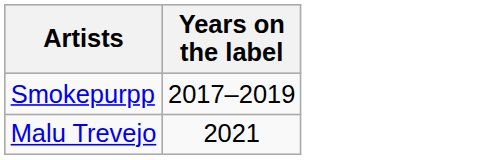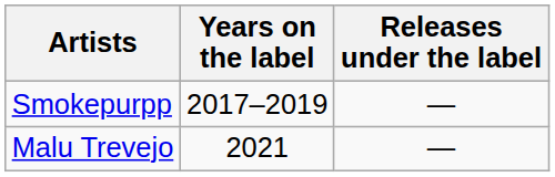 <table class="wikitable sortable">
 <tr>
 <th>Artists</th>
 <th>Years on<br>the label</th>
+<th>Releases<br>under the label</th>
 </tr>
 <tr>
 <td><a href='#'>Smokepurpp</a></td>
 <td style="text-align:center;">2017–2019</td>
+<td style="text-align:center;">—</td>
 </tr>
 <tr>
 <td><a href='#'>Malu Trevejo</a></td>
 <td style="text-align:center;">2021</td>
+<td style="text-align:center;">—</td>
 </tr>
 </table>
